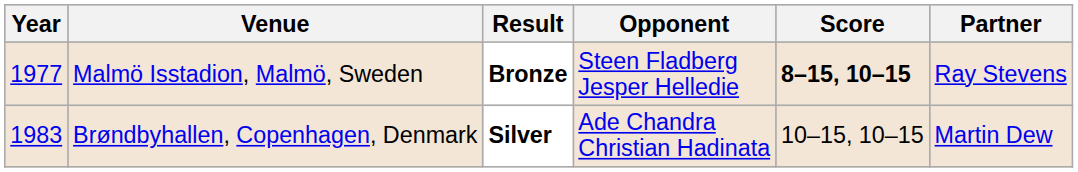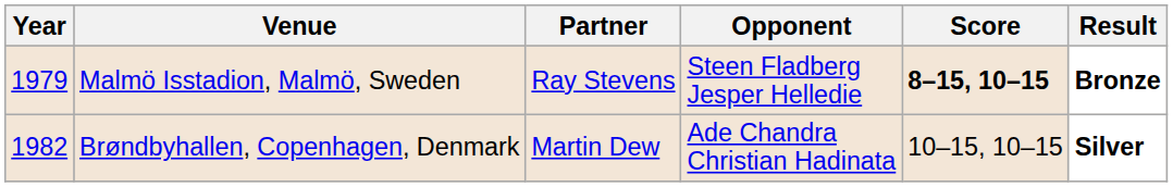 <table class="sortable wikitable" style="font-size: 90%;">
 <tr>
 <th>Year</th>
 <th>Venue</th>
-<th>Result</th>
+<th>Partner</th>
 <th>Opponent</th>
 <th>Score</th>
-<th>Partner</th>
+<th>Result</th>
 </tr>
 <tr style="background:#F3E6D7">
-<td align="center"><a href='#'>1977</a></td>
+<td align="center"><a href='#'>1979</a></td>
 <td align="left"><a href='#'>Malmö Isstadion</a>, <a href='#'>Malmö</a>, Sweden</td>
-<td style="text-align:left; background:white"> <strong>Bronze</strong></td>
+<td align="left"> <a href='#'>Ray Stevens</a></td>
 <td align="left"> <a href='#'>Steen Fladberg</a><br> <a href='#'>Jesper Helledie</a></td>
 <td align="left"><strong>8–15, 10–15</strong></td>
-<td align="left"> <a href='#'>Ray Stevens</a></td>
+<td style="text-align:left; background:white"> <strong>Bronze</strong></td>
 </tr>
 <tr style="background:#F3E6D7">
-<td align="center"><a href='#'>1983</a></td>
+<td align="center"><a href='#'>1982</a></td>
 <td align="left"><a href='#'>Brøndbyhallen</a>, <a href='#'>Copenhagen</a>, Denmark</td>
-<td style="text-align:left; background:white"> <strong>Silver</strong></td>
+<td align="left"> <a href='#'>Martin Dew</a></td>
 <td> <a href='#'>Ade Chandra</a><br> <a href='#'>Christian Hadinata</a></td>
 <td align="left">10–15, 10–15</td>
-<td align="left"> <a href='#'>Martin Dew</a></td>
+<td style="text-align:left; background:white"> <strong>Silver</strong></td>
 </tr>
 </table>
